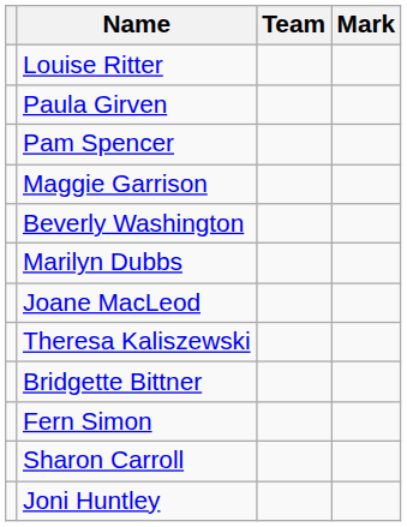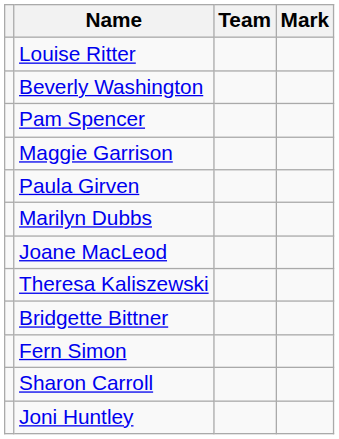 <table class=wikitable>
 <tr>
 <th></th>
 <th>Name</th>
 <th>Team</th>
 <th>Mark</th>
 </tr>
 <tr>
 <td></td>
 <td><a href='#'>Louise Ritter</a></td>
 <td></td>
 <td></td>
 </tr>
 <tr>
 <td></td>
-<td><a href='#'>Paula Girven</a></td>
+<td><a href='#'>Beverly Washington</a></td>
 <td></td>
 <td></td>
 </tr>
 <tr>
 <td></td>
 <td><a href='#'>Pam Spencer</a></td>
 <td></td>
 <td></td>
 </tr>
 <tr>
 <td></td>
 <td><a href='#'>Maggie Garrison</a></td>
 <td></td>
 <td></td>
 </tr>
 <tr>
 <td></td>
-<td><a href='#'>Beverly Washington</a></td>
+<td><a href='#'>Paula Girven</a></td>
 <td></td>
 <td></td>
 </tr>
 <tr>
 <td></td>
 <td><a href='#'>Marilyn Dubbs</a></td>
 <td></td>
 <td></td>
 </tr>
 <tr>
 <td></td>
 <td><a href='#'>Joane MacLeod</a></td>
 <td></td>
 <td></td>
 </tr>
 <tr>
 <td></td>
 <td><a href='#'>Theresa Kaliszewski</a></td>
 <td></td>
 <td></td>
 </tr>
 <tr>
 <td></td>
 <td><a href='#'>Bridgette Bittner</a></td>
 <td></td>
 <td></td>
 </tr>
 <tr>
 <td></td>
 <td><a href='#'>Fern Simon</a></td>
 <td></td>
 <td></td>
 </tr>
 <tr>
 <td></td>
 <td><a href='#'>Sharon Carroll</a></td>
 <td></td>
 <td></td>
 </tr>
 <tr>
 <td></td>
 <td><a href='#'>Joni Huntley</a></td>
 <td></td>
 <td></td>
 </tr>
 </table>
